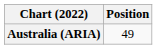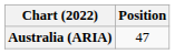 <table class="wikitable plainrowheaders" style="text-align:center">
 <tr>
 <th scope="col">Chart (2022)</th>
 <th scope="col">Position</th>
 </tr>
 <tr>
 <th scope="row">Australia (ARIA)</th>
-<td>49</td>
+<td>47</td>
 </tr>
 </table>
